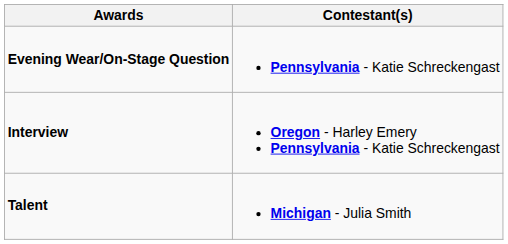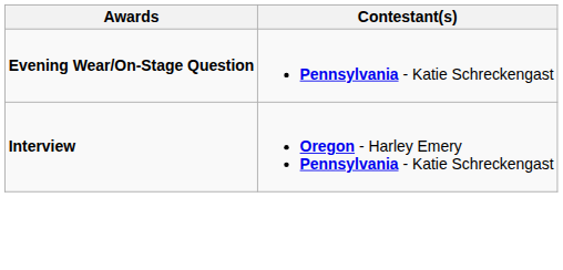 <table class="wikitable">
 <tr>
 <th>Awards</th>
 <th>Contestant(s)</th>
 </tr>
 <tr>
 <td><strong>Evening Wear/On-Stage Question</strong></td>
 <td><br><ul><li> <strong><a href='#'>Pennsylvania</a></strong> - Katie Schreckengast</li></ul></td>
 </tr>
 <tr>
 <td><strong>Interview</strong></td>
 <td><br><ul><li> <strong><a href='#'>Oregon</a></strong> - Harley Emery</li><li> <strong><a href='#'>Pennsylvania</a></strong> - Katie Schreckengast</li></ul></td>
 </tr>
-<tr>
-<td><strong>Talent</strong></td>
-<td><br><ul><li> <strong><a href='#'>Michigan</a></strong> - Julia Smith</li></ul></td>
-</tr>
 </table>
